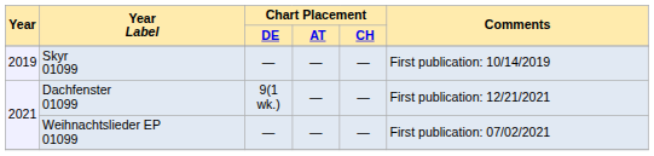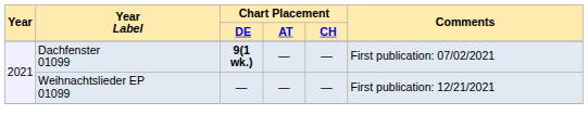 <table class="wikitable charts-table charts-tbor charts-zebragrey" style="text-align:center; background-color:#E1E9F3;">
 <tr>
 <th rowspan="2" style="width:25px;background-color:#FFEBAD;" class="charts-th charts-trh">Year</th>
 <th rowspan="2" style="width:250px;background-color:#FFEBAD;" class="charts-th charts-trh">Year<br><em>Label</em></th>
 <th colspan="3" style='width:25px;background-color:#FFEBAD;' class="charts-th"><span><span><span>Chart Placement</span></span></span></th>
 <th rowspan="2" style="width:320px;background-color:#FFEBAD;" class="charts-th charts-trh">Comments</th>
 </tr>
 <tr class="charts-trh">
 <th style="width:52px;background-color:#FFEBAD;" class="charts-th"> <a href='#'>DE</a></th>
 <th style="width:52px;background-color:#FFEBAD;" class="charts-th"> <a href='#'>AT</a></th>
 <th style="width:52px;background-color:#FFEBAD;" class="charts-th"> <a href='#'>CH</a></th>
 </tr>
 <tr>
 </tr>
 <tr>
-<td style="background-color:#f0f0ff;">2019</td>
-<td style="text-align:left;">Skyr<br><span>01099</span></td>
+<td rowspan="2" style="background-color:#f0f0ff;">2021</td>
+<td style="text-align:left;">Dachfenster<br><span>01099</span></td>
+<td><strong>9<span>(1 wk.)</span></strong></td>
 <td class="charts-hidm">—</td>
 <td class="charts-hidm">—</td>
-<td class="charts-hidm">—</td>
-<td style="text-align:left;">First publication: 10/14/2019</td>
-</tr>
-<tr>
-<td rowspan="2" style="background-color:#f0f0ff;">2021</td>
-<td style="text-align:left;">Dachfenster<br><span>01099</span></td>
-<td>9<span>(1 wk.)</span></td>
-<td class="charts-hidm">—</td>
-<td class="charts-hidm">—</td>
-<td style="text-align:left;">First publication: 12/21/2021</td>
+<td style="text-align:left;">First publication: 07/02/2021</td>
 </tr>
 <tr>
 <td style="text-align:left;">Weihnachtslieder EP<br><span>01099</span></td>
 <td class="charts-hidm">—</td>
 <td class="charts-hidm">—</td>
 <td class="charts-hidm">—</td>
-<td style="text-align:left;">First publication: 07/02/2021</td>
+<td style="text-align:left;">First publication: 12/21/2021</td>
 </tr>
 <tr>
 </tr>
 </table>
